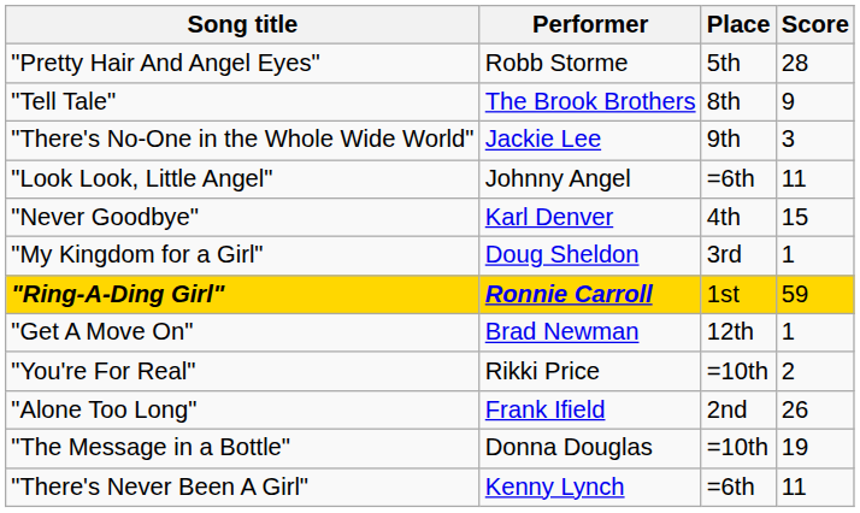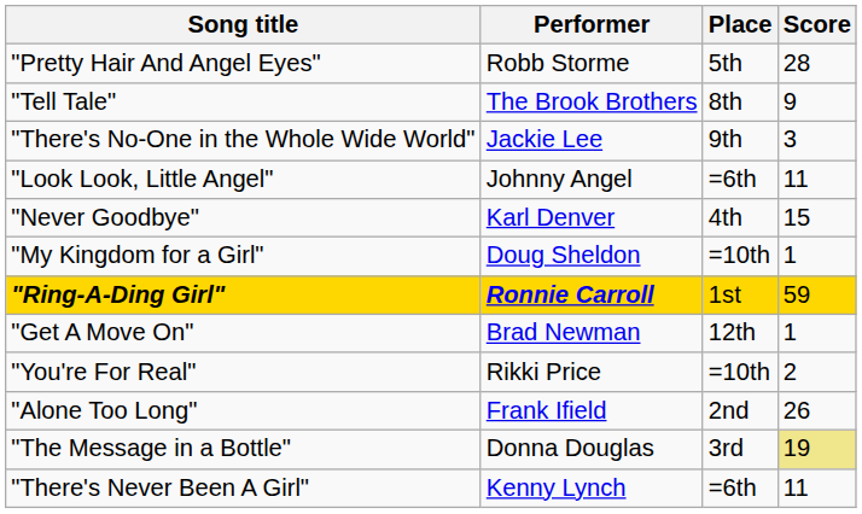 <table class="sortable wikitable">
 <tr>
 <th>Song title</th>
 <th>Performer</th>
 <th>Place</th>
 <th>Score</th>
 </tr>
 <tr>
 <td>"Pretty Hair And Angel Eyes"</td>
 <td>Robb Storme</td>
 <td>5th</td>
 <td>28</td>
 </tr>
 <tr>
 <td>"Tell Tale"</td>
 <td><a href='#'>The Brook Brothers</a></td>
 <td>8th</td>
 <td>9</td>
 </tr>
 <tr>
 <td>"There's No-One in the Whole Wide World"</td>
 <td><a href='#'>Jackie Lee</a></td>
 <td>9th</td>
 <td>3</td>
 </tr>
 <tr>
 <td>"Look Look, Little Angel"</td>
 <td>Johnny Angel</td>
 <td>=6th</td>
 <td>11</td>
 </tr>
 <tr>
 <td>"Never Goodbye"</td>
 <td><a href='#'>Karl Denver</a></td>
 <td>4th</td>
 <td>15</td>
 </tr>
 <tr>
 <td>"My Kingdom for a Girl"</td>
 <td><a href='#'>Doug Sheldon</a></td>
-<td>3rd</td>
+<td>=10th</td>
 <td>1</td>
 </tr>
 <tr style="background:gold;">
 <td><strong><em>"Ring-A-Ding Girl"</em></strong></td>
 <td><strong><em><a href='#'>Ronnie Carroll</a></em></strong></td>
 <td>1st</td>
 <td>59</td>
 </tr>
 <tr>
 <td>"Get A Move On"</td>
 <td><a href='#'>Brad Newman</a></td>
 <td>12th</td>
 <td>1</td>
 </tr>
 <tr>
 <td>"You're For Real"</td>
 <td>Rikki Price</td>
 <td>=10th</td>
 <td>2</td>
 </tr>
 <tr>
 <td>"Alone Too Long"</td>
 <td><a href='#'>Frank Ifield</a></td>
 <td>2nd</td>
 <td>26</td>
 </tr>
 <tr>
 <td>"The Message in a Bottle"</td>
 <td>Donna Douglas</td>
-<td>=10th</td>
-<td>19</td>
+<td>3rd</td>
+<td style="background: khaki;">19</td>
 </tr>
 <tr>
 <td>"There's Never Been A Girl"</td>
 <td><a href='#'>Kenny Lynch</a></td>
 <td>=6th</td>
 <td>11</td>
 </tr>
 </table>
